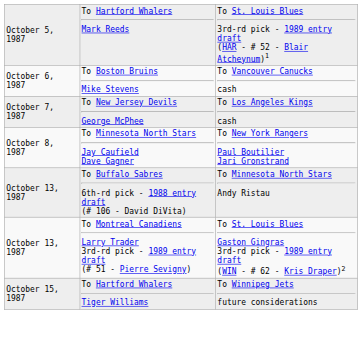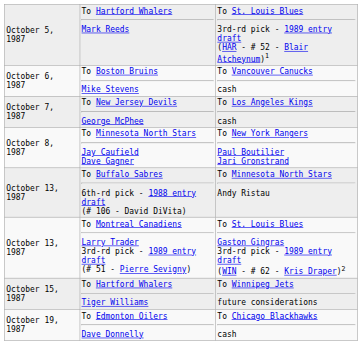 <table class="wikitable" style="border:1px solid #999; width:580px;">
 <tr style="background:#eee;">
 <td>October 5, 1987</td>
 <td valign="top">To <a href='#'>Hartford Whalers</a><hr><a href='#'>Mark Reeds</a></td>
 <td valign="top">To <a href='#'>St. Louis Blues</a><hr>3rd-rd pick - <a href='#'>1989 entry draft</a><br>(<a href='#'>HAR</a> - # 52 - <a href='#'>Blair Atcheynum</a>)<sup>1</sup></td>
 </tr>
 <tr>
 <td>October 6, 1987</td>
 <td valign="top">To <a href='#'>Boston Bruins</a><hr><a href='#'>Mike Stevens</a></td>
 <td valign="top">To <a href='#'>Vancouver Canucks</a><hr>cash</td>
 </tr>
 <tr style="background:#eee;">
 <td>October 7, 1987</td>
 <td valign="top">To <a href='#'>New Jersey Devils</a><hr><a href='#'>George McPhee</a></td>
 <td valign="top">To <a href='#'>Los Angeles Kings</a><hr>cash</td>
 </tr>
 <tr>
 <td>October 8, 1987</td>
 <td valign="top">To <a href='#'>Minnesota North Stars</a><hr><a href='#'>Jay Caufield</a><br><a href='#'>Dave Gagner</a></td>
 <td valign="top">To <a href='#'>New York Rangers</a><hr><a href='#'>Paul Boutilier</a><br><a href='#'>Jari Gronstrand</a></td>
 </tr>
 <tr style="background:#eee;">
 <td>October 13, 1987</td>
 <td valign="top">To <a href='#'>Buffalo Sabres</a><hr>6th-rd pick - <a href='#'>1988 entry draft</a><br>(# 106 - David DiVita)</td>
 <td valign="top">To <a href='#'>Minnesota North Stars</a><hr>Andy Ristau</td>
 </tr>
 <tr>
 <td>October 13, 1987</td>
 <td valign="top">To <a href='#'>Montreal Canadiens</a><hr><a href='#'>Larry Trader</a><br>3rd-rd pick - <a href='#'>1989 entry draft</a><br>(# 51 - <a href='#'>Pierre Sevigny</a>)</td>
 <td valign="top">To <a href='#'>St. Louis Blues</a><hr><a href='#'>Gaston Gingras</a><br>3rd-rd pick - <a href='#'>1989 entry draft</a><br>(<a href='#'>WIN</a> - # 62 - <a href='#'>Kris Draper</a>)<sup>2</sup></td>
 </tr>
 <tr style="background:#eee;">
 <td>October 15, 1987</td>
 <td valign="top">To <a href='#'>Hartford Whalers</a><hr><a href='#'>Tiger Williams</a></td>
 <td valign="top">To <a href='#'>Winnipeg Jets</a><hr>future considerations</td>
 </tr>
+<tr>
+<td>October 19, 1987</td>
+<td valign="top">To <a href='#'>Edmonton Oilers</a><hr><a href='#'>Dave Donnelly</a></td>
+<td valign="top">To <a href='#'>Chicago Blackhawks</a><hr>cash</td>
+</tr>
 </table>
